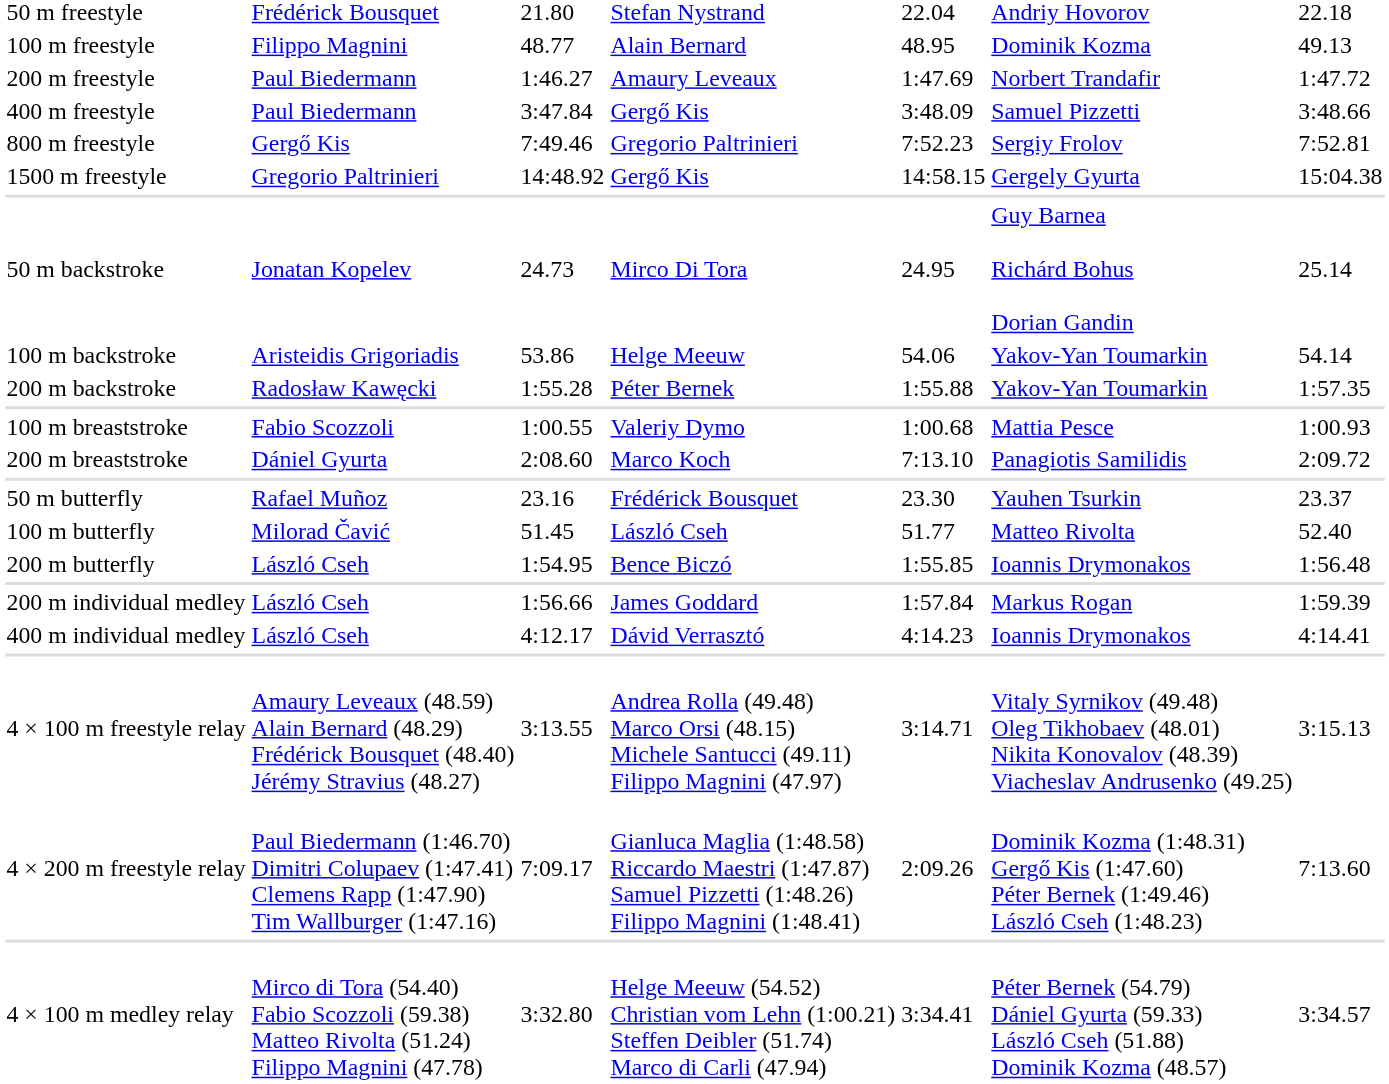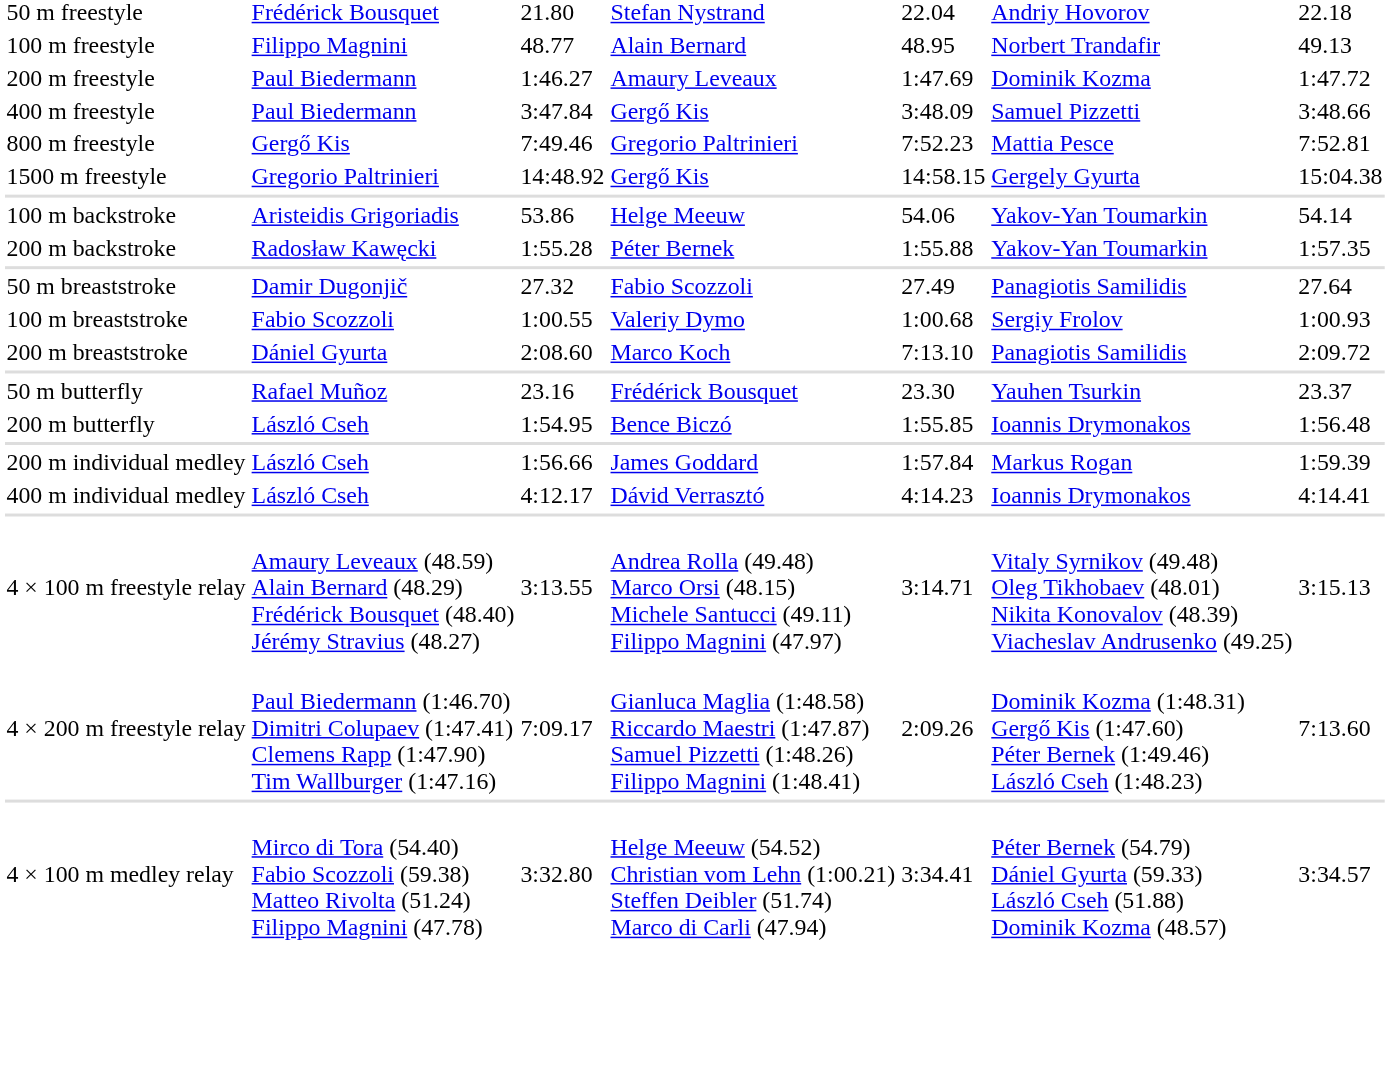 <table>
 <tr>
 <td>50 m freestyle<br></td>
 <td><a href='#'>Frédérick Bousquet</a><br></td>
 <td>21.80</td>
 <td><a href='#'>Stefan Nystrand</a><br></td>
 <td>22.04</td>
 <td><a href='#'>Andriy Hovorov</a><br></td>
 <td>22.18</td>
 </tr>
 <tr>
 <td>100 m freestyle<br></td>
 <td><a href='#'>Filippo Magnini</a><br></td>
 <td>48.77</td>
 <td><a href='#'>Alain Bernard</a><br></td>
 <td>48.95</td>
-<td><a href='#'>Dominik Kozma</a><br></td>
+<td><a href='#'>Norbert Trandafir</a><br></td>
 <td>49.13</td>
 </tr>
 <tr>
 <td>200 m freestyle<br></td>
 <td><a href='#'>Paul Biedermann</a><br></td>
 <td>1:46.27</td>
 <td><a href='#'>Amaury Leveaux</a><br></td>
 <td>1:47.69</td>
-<td><a href='#'>Norbert Trandafir</a><br></td>
+<td><a href='#'>Dominik Kozma</a><br></td>
 <td>1:47.72</td>
 </tr>
 <tr>
 <td>400 m freestyle<br></td>
 <td><a href='#'>Paul Biedermann</a><br></td>
 <td>3:47.84</td>
 <td><a href='#'>Gergő Kis</a><br></td>
 <td>3:48.09</td>
 <td><a href='#'>Samuel Pizzetti</a><br></td>
 <td>3:48.66</td>
 </tr>
 <tr>
 <td>800 m freestyle<br></td>
 <td><a href='#'>Gergő Kis</a><br></td>
 <td>7:49.46</td>
 <td><a href='#'>Gregorio Paltrinieri</a><br></td>
 <td>7:52.23</td>
-<td><a href='#'>Sergiy Frolov</a><br></td>
+<td><a href='#'>Mattia Pesce</a><br></td>
 <td>7:52.81</td>
 </tr>
 <tr>
 <td>1500 m freestyle<br></td>
 <td><a href='#'>Gregorio Paltrinieri</a><br></td>
 <td>14:48.92</td>
 <td><a href='#'>Gergő Kis</a><br></td>
 <td>14:58.15</td>
 <td><a href='#'>Gergely Gyurta</a><br></td>
 <td>15:04.38</td>
 </tr>
 <tr bgcolor=#DDDDDD>
 <td colspan=7></td>
-</tr>
-<tr>
-<td>50 m backstroke<br></td>
-<td><a href='#'>Jonatan Kopelev</a><br></td>
-<td>24.73</td>
-<td><a href='#'>Mirco Di Tora</a><br></td>
-<td>24.95</td>
-<td><a href='#'>Guy Barnea</a><br><br><a href='#'>Richárd Bohus</a><br><br><a href='#'>Dorian Gandin</a><br></td>
-<td>25.14</td>
 </tr>
 <tr>
 <td>100 m backstroke<br></td>
 <td><a href='#'>Aristeidis Grigoriadis</a><br></td>
 <td>53.86</td>
 <td><a href='#'>Helge Meeuw</a><br></td>
 <td>54.06</td>
 <td><a href='#'>Yakov-Yan Toumarkin</a><br></td>
 <td>54.14</td>
 </tr>
 <tr>
 <td>200 m backstroke<br></td>
 <td><a href='#'>Radosław Kawęcki</a><br></td>
 <td>1:55.28</td>
 <td><a href='#'>Péter Bernek</a><br></td>
 <td>1:55.88</td>
 <td><a href='#'>Yakov-Yan Toumarkin</a><br></td>
 <td>1:57.35</td>
 </tr>
 <tr bgcolor=#DDDDDD>
 <td colspan=7></td>
 </tr>
 <tr>
+<td>50 m breaststroke<br></td>
+<td><a href='#'>Damir Dugonjič</a><br></td>
+<td>27.32</td>
+<td><a href='#'>Fabio Scozzoli</a><br></td>
+<td>27.49</td>
+<td><a href='#'>Panagiotis Samilidis</a><br></td>
+<td>27.64</td>
+</tr>
+<tr>
 <td>100 m breaststroke<br></td>
 <td><a href='#'>Fabio Scozzoli</a><br></td>
 <td>1:00.55</td>
 <td><a href='#'>Valeriy Dymo</a><br></td>
 <td>1:00.68</td>
-<td><a href='#'>Mattia Pesce</a><br></td>
+<td><a href='#'>Sergiy Frolov</a><br></td>
 <td>1:00.93</td>
 </tr>
 <tr>
 <td>200 m breaststroke<br></td>
 <td><a href='#'>Dániel Gyurta</a><br></td>
 <td>2:08.60</td>
 <td><a href='#'>Marco Koch</a><br></td>
 <td>7:13.10</td>
 <td><a href='#'>Panagiotis Samilidis</a><br></td>
 <td>2:09.72</td>
 </tr>
 <tr bgcolor=#DDDDDD>
 <td colspan=7></td>
 </tr>
 <tr>
 <td>50 m butterfly<br></td>
 <td><a href='#'>Rafael Muñoz</a><br></td>
 <td>23.16</td>
 <td><a href='#'>Frédérick Bousquet</a><br></td>
 <td>23.30</td>
 <td><a href='#'>Yauhen Tsurkin</a><br></td>
 <td>23.37</td>
-</tr>
-<tr>
-<td>100 m butterfly<br></td>
-<td><a href='#'>Milorad Čavić</a><br></td>
-<td>51.45</td>
-<td><a href='#'>László Cseh</a><br></td>
-<td>51.77</td>
-<td><a href='#'>Matteo Rivolta</a><br></td>
-<td>52.40</td>
 </tr>
 <tr>
 <td>200 m butterfly<br></td>
 <td><a href='#'>László Cseh</a><br></td>
 <td>1:54.95</td>
 <td><a href='#'>Bence Biczó</a><br></td>
 <td>1:55.85</td>
 <td><a href='#'>Ioannis Drymonakos</a><br></td>
 <td>1:56.48</td>
 </tr>
 <tr bgcolor=#DDDDDD>
 <td colspan=7></td>
 </tr>
 <tr>
 <td>200 m individual medley<br></td>
 <td><a href='#'>László Cseh</a><br></td>
 <td>1:56.66</td>
 <td><a href='#'>James Goddard</a><br></td>
 <td>1:57.84</td>
 <td><a href='#'>Markus Rogan</a><br></td>
 <td>1:59.39</td>
 </tr>
 <tr>
 <td>400 m individual medley<br></td>
 <td><a href='#'>László Cseh</a><br></td>
 <td>4:12.17</td>
 <td><a href='#'>Dávid Verrasztó</a><br></td>
 <td>4:14.23</td>
 <td><a href='#'>Ioannis Drymonakos</a><br></td>
 <td>4:14.41</td>
 </tr>
 <tr bgcolor=#DDDDDD>
 <td colspan=7></td>
 </tr>
 <tr>
 <td>4 × 100 m freestyle relay<br></td>
 <td><br><a href='#'>Amaury Leveaux</a> (48.59)<br><a href='#'>Alain Bernard</a> (48.29)<br><a href='#'>Frédérick Bousquet</a> (48.40)<br><a href='#'>Jérémy Stravius</a> (48.27)</td>
 <td>3:13.55</td>
 <td><br><a href='#'>Andrea Rolla</a> (49.48)<br><a href='#'>Marco Orsi</a> (48.15)<br><a href='#'>Michele Santucci</a> (49.11)<br><a href='#'>Filippo Magnini</a> (47.97)</td>
 <td>3:14.71</td>
 <td><br><a href='#'>Vitaly Syrnikov</a> (49.48)<br><a href='#'>Oleg Tikhobaev</a> (48.01)<br><a href='#'>Nikita Konovalov</a> (48.39)<br><a href='#'>Viacheslav Andrusenko</a> (49.25)</td>
 <td>3:15.13</td>
 </tr>
 <tr>
 <td>4 × 200 m freestyle relay<br></td>
 <td><br><a href='#'>Paul Biedermann</a> (1:46.70)<br><a href='#'>Dimitri Colupaev</a> (1:47.41)<br><a href='#'>Clemens Rapp</a> (1:47.90)<br><a href='#'>Tim Wallburger</a> (1:47.16)</td>
 <td>7:09.17</td>
 <td><br><a href='#'>Gianluca Maglia</a> (1:48.58)<br><a href='#'>Riccardo Maestri</a> (1:47.87)<br><a href='#'>Samuel Pizzetti</a> (1:48.26)<br><a href='#'>Filippo Magnini</a> (1:48.41)</td>
 <td>2:09.26</td>
 <td><br><a href='#'>Dominik Kozma</a> (1:48.31)<br><a href='#'>Gergő Kis</a> (1:47.60)<br><a href='#'>Péter Bernek</a> (1:49.46)<br><a href='#'>László Cseh</a> (1:48.23)</td>
 <td>7:13.60</td>
 </tr>
 <tr bgcolor=#DDDDDD>
 <td colspan=7></td>
 </tr>
 <tr>
 <td>4 × 100 m medley relay<br></td>
 <td><br><a href='#'>Mirco di Tora</a> (54.40)<br><a href='#'>Fabio Scozzoli</a> (59.38)<br><a href='#'>Matteo Rivolta</a> (51.24)<br><a href='#'>Filippo Magnini</a> (47.78)</td>
 <td>3:32.80</td>
 <td><br><a href='#'>Helge Meeuw</a> (54.52)<br><a href='#'>Christian vom Lehn</a> (1:00.21)<br><a href='#'>Steffen Deibler</a> (51.74)<br><a href='#'>Marco di Carli</a> (47.94)</td>
 <td>3:34.41</td>
 <td><br><a href='#'>Péter Bernek</a> (54.79)<br><a href='#'>Dániel Gyurta</a> (59.33)<br><a href='#'>László Cseh</a> (51.88)<br><a href='#'>Dominik Kozma</a> (48.57)</td>
 <td>3:34.57</td>
 </tr>
 </table>
